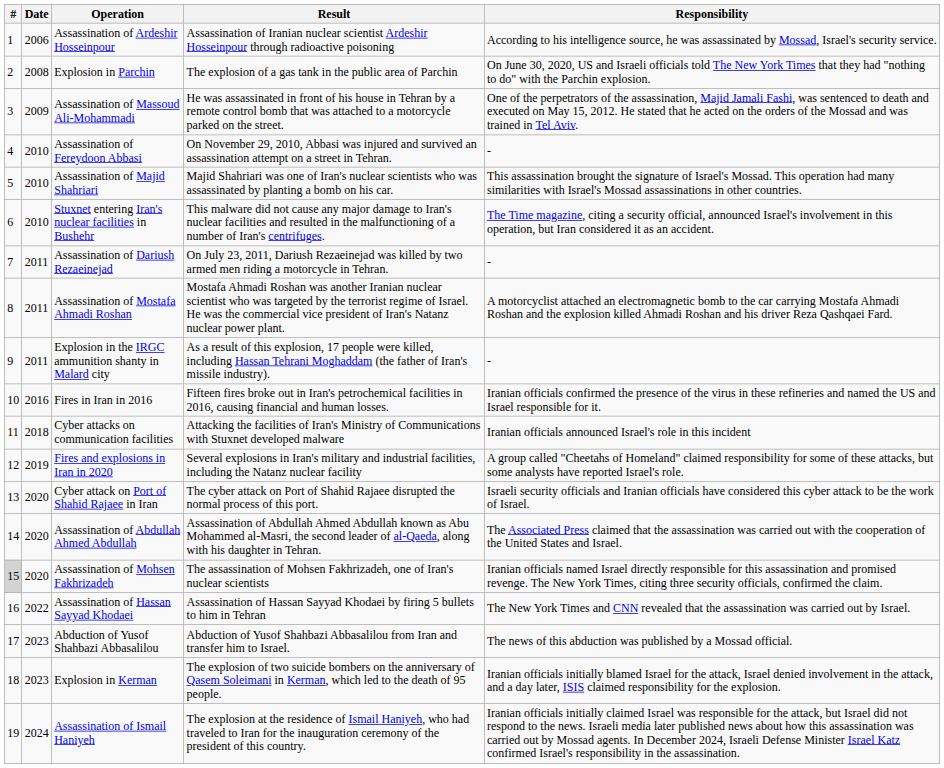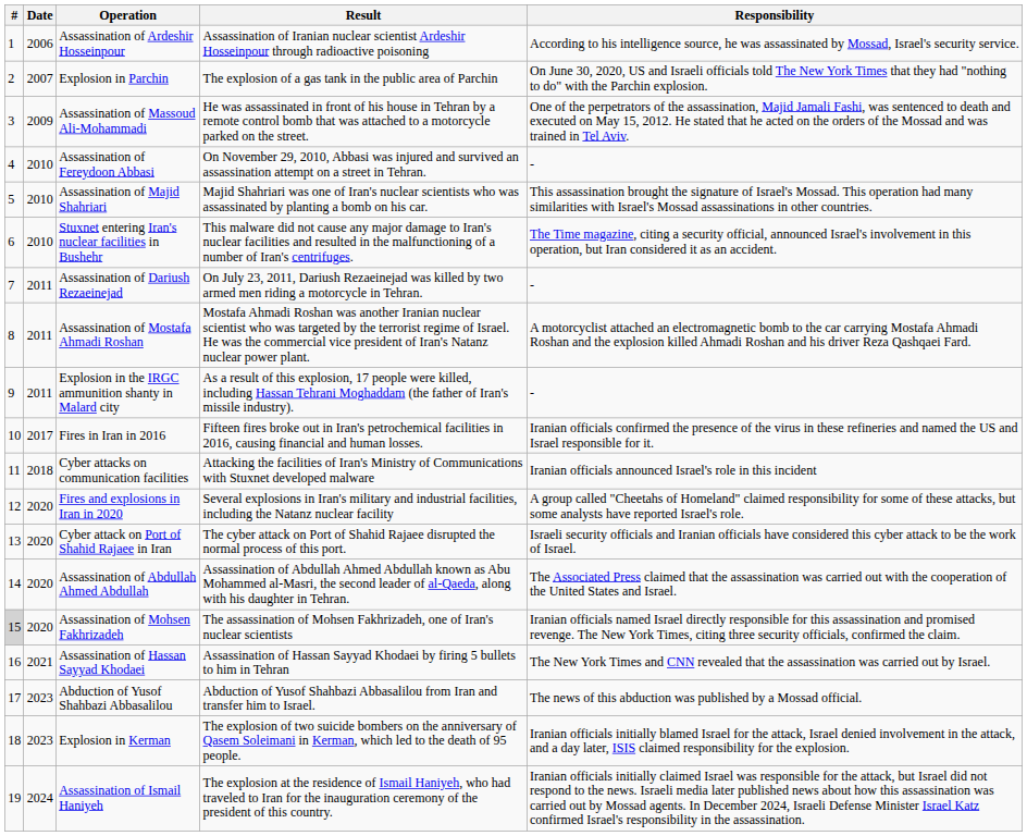 <table class="wikitable">
 <tr>
 <th>#</th>
 <th>Date</th>
 <th>Operation</th>
 <th>Result</th>
 <th>Responsibility</th>
 </tr>
 <tr>
 <td>1</td>
 <td>2006</td>
 <td>Assassination of <a href='#'>Ardeshir Hosseinpour</a></td>
 <td>Assassination of Iranian nuclear scientist <a href='#'>Ardeshir Hosseinpour</a> through radioactive poisoning</td>
 <td>According to his intelligence source, he was assassinated by <a href='#'>Mossad</a>, Israel's security service.</td>
 </tr>
 <tr>
 <td>2</td>
-<td>2008</td>
+<td>2007</td>
 <td>Explosion in <a href='#'>Parchin</a></td>
 <td>The explosion of a gas tank in the public area of Parchin</td>
 <td>On June 30, 2020, US and Israeli officials told <a href='#'>The New York Times</a> that they had "nothing to do" with the Parchin explosion.</td>
 </tr>
 <tr>
 <td>3</td>
 <td>2009</td>
 <td>Assassination of <a href='#'>Massoud Ali-Mohammadi</a></td>
 <td>He was assassinated in front of his house in Tehran by a remote control bomb that was attached to a motorcycle parked on the street.</td>
 <td>One of the perpetrators of the assassination, <a href='#'>Majid Jamali Fashi</a>, was sentenced to death and executed on May 15, 2012. He stated that he acted on the orders of the Mossad and was trained in <a href='#'>Tel Aviv</a>.</td>
 </tr>
 <tr>
 <td>4</td>
 <td>2010</td>
 <td>Assassination of <a href='#'>Fereydoon Abbasi</a></td>
 <td>On November 29, 2010, Abbasi was injured and survived an assassination attempt on a street in Tehran.</td>
 <td>-</td>
 </tr>
 <tr>
 <td>5</td>
 <td>2010</td>
 <td>Assassination of <a href='#'>Majid Shahriari</a></td>
 <td>Majid Shahriari was one of Iran's nuclear scientists who was assassinated by planting a bomb on his car.</td>
 <td>This assassination brought the signature of Israel's Mossad. This operation had many similarities with Israel's Mossad assassinations in other countries.</td>
 </tr>
 <tr>
 <td>6</td>
 <td>2010</td>
 <td><a href='#'>Stuxnet</a> entering <a href='#'>Iran's nuclear facilities</a> in <a href='#'>Bushehr</a></td>
 <td>This malware did not cause any major damage to Iran's nuclear facilities and resulted in the malfunctioning of a number of Iran's <a href='#'>centrifuges</a>.</td>
 <td><a href='#'>The Time magazine</a>, citing a security official, announced Israel's involvement in this operation, but Iran considered it as an accident.</td>
 </tr>
 <tr>
 <td>7</td>
 <td>2011</td>
 <td>Assassination of <a href='#'>Dariush Rezaeinejad</a></td>
 <td>On July 23, 2011, Dariush Rezaeinejad was killed by two armed men riding a motorcycle in Tehran.</td>
 <td>-</td>
 </tr>
 <tr>
 <td>8</td>
 <td>2011</td>
 <td>Assassination of <a href='#'>Mostafa Ahmadi Roshan</a></td>
 <td>Mostafa Ahmadi Roshan was another Iranian nuclear scientist who was targeted by the terrorist regime of Israel. He was the commercial vice president of Iran's Natanz nuclear power plant.</td>
 <td>A motorcyclist attached an electromagnetic bomb to the car carrying Mostafa Ahmadi Roshan and the explosion killed Ahmadi Roshan and his driver Reza Qashqaei Fard.</td>
 </tr>
 <tr>
 <td>9</td>
 <td>2011</td>
 <td>Explosion in the <a href='#'>IRGC</a> ammunition shanty in <a href='#'>Malard</a> city</td>
 <td>As a result of this explosion, 17 people were killed, including <a href='#'>Hassan Tehrani Moghaddam</a> (the father of Iran's missile industry).</td>
 <td>-</td>
 </tr>
 <tr>
 <td>10</td>
-<td>2016</td>
+<td>2017</td>
 <td>Fires in Iran in 2016</td>
 <td>Fifteen fires broke out in Iran's petrochemical facilities in 2016, causing financial and human losses.</td>
 <td>Iranian officials confirmed the presence of the virus in these refineries and named the US and Israel responsible for it.</td>
 </tr>
 <tr>
 <td>11</td>
 <td>2018</td>
 <td>Cyber attacks on communication facilities</td>
 <td>Attacking the facilities of Iran's Ministry of Communications with Stuxnet developed malware</td>
 <td>Iranian officials announced Israel's role in this incident</td>
 </tr>
 <tr>
 <td>12</td>
-<td>2019</td>
+<td>2020</td>
 <td><a href='#'>Fires and explosions in Iran in 2020</a></td>
 <td>Several explosions in Iran's military and industrial facilities, including the Natanz nuclear facility</td>
 <td>A group called "Cheetahs of Homeland" claimed responsibility for some of these attacks, but some analysts have reported Israel's role.</td>
 </tr>
 <tr>
 <td>13</td>
 <td>2020</td>
 <td>Cyber attack on <a href='#'>Port of Shahid Rajaee</a> in Iran</td>
 <td>The cyber attack on Port of Shahid Rajaee disrupted the normal process of this port.</td>
 <td>Israeli security officials and Iranian officials have considered this cyber attack to be the work of Israel.</td>
 </tr>
 <tr>
 <td>14</td>
 <td>2020</td>
 <td>Assassination of <a href='#'>Abdullah Ahmed Abdullah</a></td>
 <td>Assassination of Abdullah Ahmed Abdullah known as Abu Mohammed al-Masri, the second leader of <a href='#'>al-Qaeda</a>, along with his daughter in Tehran.</td>
 <td>The <a href='#'>Associated Press</a> claimed that the assassination was carried out with the cooperation of the United States and Israel.</td>
 </tr>
 <tr>
 <td style="background: lightgrey;">15</td>
 <td>2020</td>
 <td>Assassination of <a href='#'>Mohsen Fakhrizadeh</a></td>
 <td>The assassination of Mohsen Fakhrizadeh, one of Iran's nuclear scientists</td>
 <td>Iranian officials named Israel directly responsible for this assassination and promised revenge. The New York Times, citing three security officials, confirmed the claim.</td>
 </tr>
 <tr>
 <td>16</td>
-<td>2022</td>
+<td>2021</td>
 <td>Assassination of <a href='#'>Hassan Sayyad Khodaei</a></td>
 <td>Assassination of Hassan Sayyad Khodaei by firing 5 bullets to him in Tehran</td>
 <td>The New York Times and <a href='#'>CNN</a> revealed that the assassination was carried out by Israel.</td>
 </tr>
 <tr>
 <td>17</td>
 <td>2023</td>
 <td>Abduction of Yusof Shahbazi Abbasalilou</td>
 <td>Abduction of Yusof Shahbazi Abbasalilou from Iran and transfer him to Israel.</td>
 <td>The news of this abduction was published by a Mossad official.</td>
 </tr>
 <tr>
 <td>18</td>
 <td>2023</td>
 <td>Explosion in <a href='#'>Kerman</a></td>
 <td>The explosion of two suicide bombers on the anniversary of <a href='#'>Qasem Soleimani</a> in <a href='#'>Kerman</a>, which led to the death of 95 people.</td>
 <td>Iranian officials initially blamed Israel for the attack, Israel denied involvement in the attack, and a day later, <a href='#'>ISIS</a> claimed responsibility for the explosion.</td>
 </tr>
 <tr>
 <td>19</td>
 <td>2024</td>
 <td><a href='#'>Assassination of Ismail Haniyeh</a></td>
 <td>The explosion at the residence of <a href='#'>Ismail Haniyeh</a>, who had traveled to Iran for the inauguration ceremony of the president of this country.</td>
 <td>Iranian officials initially claimed Israel was responsible for the attack, but Israel did not respond to the news. Israeli media later published news about how this assassination was carried out by Mossad agents. In December 2024, Israeli Defense Minister <a href='#'>Israel Katz</a> confirmed Israel's responsibility in the assassination.</td>
 </tr>
 </table>
